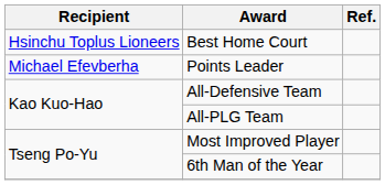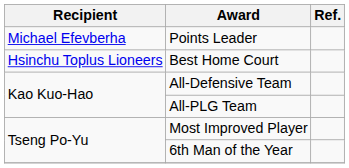 <table class="wikitable">
 <tr>
 <th>Recipient</th>
 <th>Award</th>
 <th>Ref.</th>
 </tr>
 <tr>
-<td><a href='#'>Hsinchu Toplus Lioneers</a></td>
-<td>Best Home Court</td>
+<td><a href='#'>Michael Efevberha</a></td>
+<td>Points Leader</td>
 <td></td>
 </tr>
 <tr>
-<td><a href='#'>Michael Efevberha</a></td>
-<td>Points Leader</td>
+<td><a href='#'>Hsinchu Toplus Lioneers</a></td>
+<td>Best Home Court</td>
 <td></td>
 </tr>
 <tr>
 <td rowspan=2>Kao Kuo-Hao</td>
 <td>All-Defensive Team</td>
 <td></td>
 </tr>
 <tr>
 <td>All-PLG Team</td>
 <td></td>
 </tr>
 <tr>
 <td rowspan=2>Tseng Po-Yu</td>
 <td>Most Improved Player</td>
 <td></td>
 </tr>
 <tr>
 <td>6th Man of the Year</td>
 <td></td>
 </tr>
 <tr>
 </tr>
 </table>
